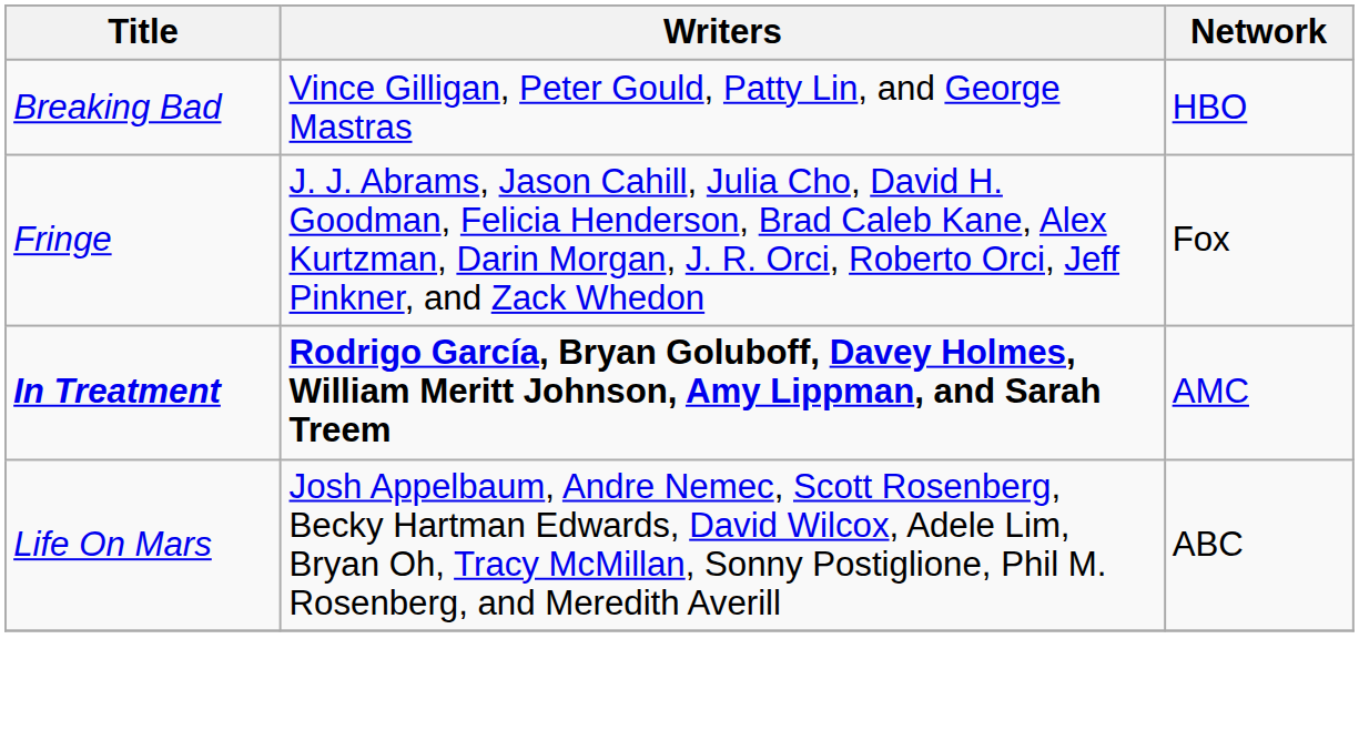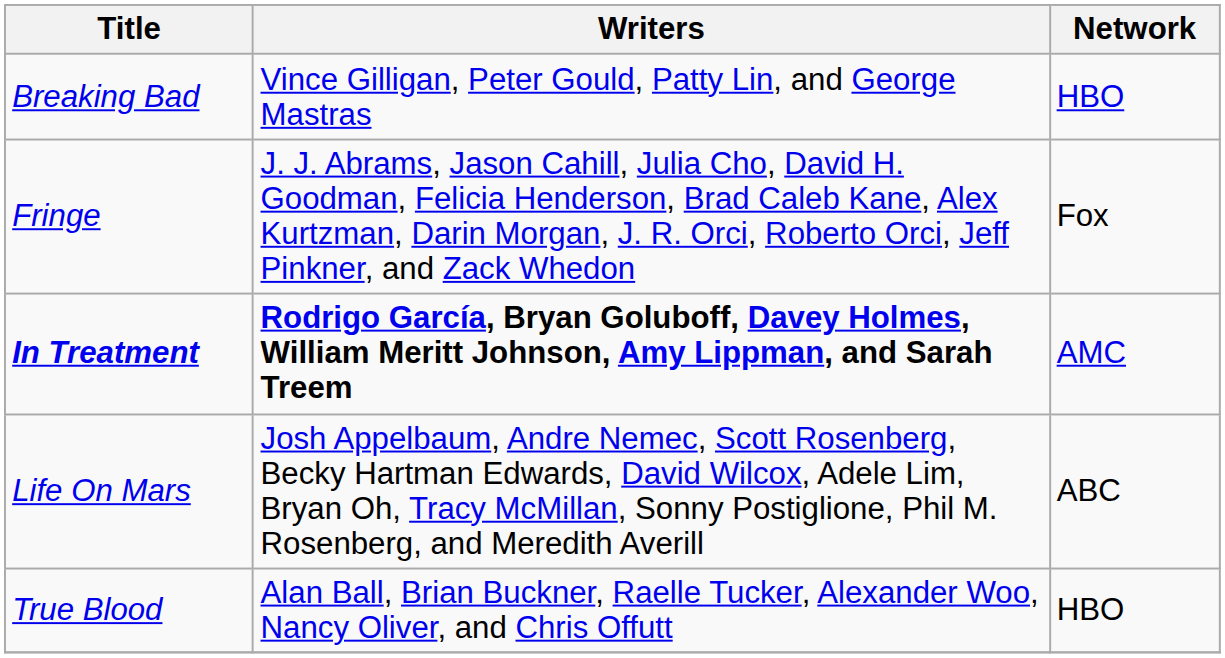 <table class="wikitable" width="100%">
 <tr>
 <th width="120">Title</th>
 <th>Writers</th>
 <th width="80">Network</th>
 </tr>
 <tr>
 <td><em><a href='#'>Breaking Bad</a></em></td>
 <td><a href='#'>Vince Gilligan</a>, <a href='#'>Peter Gould</a>, <a href='#'>Patty Lin</a>, and <a href='#'>George Mastras</a></td>
 <td><a href='#'>HBO</a></td>
 </tr>
 <tr>
 <td><em><a href='#'>Fringe</a></em></td>
 <td><a href='#'>J. J. Abrams</a>, <a href='#'>Jason Cahill</a>, <a href='#'>Julia Cho</a>, <a href='#'>David H. Goodman</a>, <a href='#'>Felicia Henderson</a>, <a href='#'>Brad Caleb Kane</a>, <a href='#'>Alex Kurtzman</a>, <a href='#'>Darin Morgan</a>, <a href='#'>J. R. Orci</a>, <a href='#'>Roberto Orci</a>, <a href='#'>Jeff Pinkner</a>, and <a href='#'>Zack Whedon</a></td>
 <td>Fox</td>
 </tr>
 <tr>
 <td><strong><em><a href='#'>In Treatment</a></em></strong></td>
 <td><strong><a href='#'>Rodrigo García</a>, Bryan Goluboff, <a href='#'>Davey Holmes</a>, William Meritt Johnson, <a href='#'>Amy Lippman</a>, and Sarah Treem</strong></td>
 <td><a href='#'>AMC</a></td>
 </tr>
 <tr>
 <td><em><a href='#'>Life On Mars</a></em></td>
 <td><a href='#'>Josh Appelbaum</a>, <a href='#'>Andre Nemec</a>, <a href='#'>Scott Rosenberg</a>, Becky Hartman Edwards, <a href='#'>David Wilcox</a>, Adele Lim, Bryan Oh, <a href='#'>Tracy McMillan</a>, Sonny Postiglione, Phil M. Rosenberg, and Meredith Averill</td>
 <td>ABC</td>
 </tr>
 <tr>
+<td><em><a href='#'>True Blood</a></em></td>
+<td><a href='#'>Alan Ball</a>, <a href='#'>Brian Buckner</a>, <a href='#'>Raelle Tucker</a>, <a href='#'>Alexander Woo</a>, <a href='#'>Nancy Oliver</a>, and <a href='#'>Chris Offutt</a></td>
+<td>HBO</td>
+</tr>
+<tr>
 </tr>
 </table>
